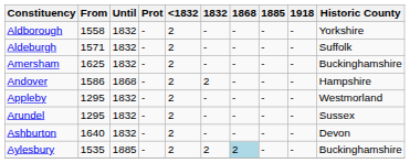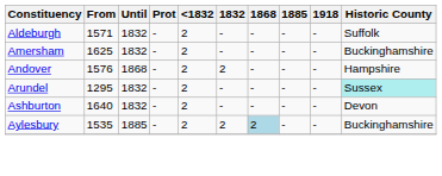 <table class="wikitable">
 <tr>
 <th>Constituency</th>
 <th>From</th>
 <th>Until</th>
 <th>Prot</th>
 <th><1832</th>
 <th>1832</th>
 <th>1868</th>
 <th>1885</th>
 <th>1918</th>
 <th>Historic County</th>
-</tr>
-<tr>
-<td><a href='#'>Aldborough</a></td>
-<td>1558</td>
-<td>1832</td>
-<td>-</td>
-<td>2</td>
-<td>-</td>
-<td>-</td>
-<td>-</td>
-<td>-</td>
-<td>Yorkshire</td>
 </tr>
 <tr>
 <td><a href='#'>Aldeburgh</a></td>
 <td>1571</td>
 <td>1832</td>
 <td>-</td>
 <td>2</td>
 <td>-</td>
 <td>-</td>
 <td>-</td>
 <td>-</td>
 <td>Suffolk</td>
 </tr>
 <tr>
 <td><a href='#'>Amersham</a></td>
 <td>1625</td>
 <td>1832</td>
 <td>-</td>
 <td>2</td>
 <td>-</td>
 <td>-</td>
 <td>-</td>
 <td>-</td>
 <td>Buckinghamshire</td>
 </tr>
 <tr>
 <td><a href='#'>Andover</a></td>
-<td>1586</td>
+<td>1576</td>
 <td>1868</td>
 <td>-</td>
 <td>2</td>
 <td>2</td>
 <td>-</td>
 <td>-</td>
 <td>-</td>
 <td>Hampshire</td>
-</tr>
-<tr>
-<td><a href='#'>Appleby</a></td>
-<td>1295</td>
-<td>1832</td>
-<td>-</td>
-<td>2</td>
-<td>-</td>
-<td>-</td>
-<td>-</td>
-<td>-</td>
-<td>Westmorland</td>
 </tr>
 <tr>
 <td><a href='#'>Arundel</a></td>
 <td>1295</td>
 <td>1832</td>
 <td>-</td>
 <td>2</td>
 <td>-</td>
 <td>-</td>
 <td>-</td>
 <td>-</td>
-<td>Sussex</td>
+<td style="background: paleturquoise;">Sussex</td>
 </tr>
 <tr>
 <td><a href='#'>Ashburton</a></td>
 <td>1640</td>
 <td>1832</td>
 <td>-</td>
 <td>2</td>
 <td>-</td>
 <td>-</td>
 <td>-</td>
 <td>-</td>
 <td>Devon</td>
 </tr>
 <tr>
 <td><a href='#'>Aylesbury</a></td>
 <td>1535</td>
 <td>1885</td>
 <td>-</td>
 <td>2</td>
 <td>2</td>
 <td style="background: lightblue;">2</td>
 <td>-</td>
 <td>-</td>
 <td>Buckinghamshire</td>
 </tr>
 <tr>
 </tr>
 </table>
